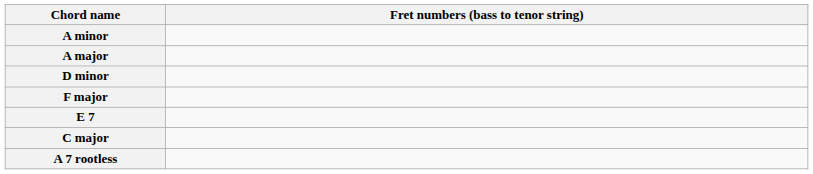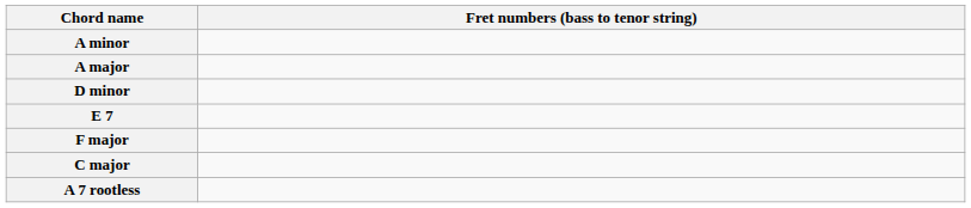 <table class="wikitable" style="margin:auto; text-align: center; width:50%">
 <tr>
 <th style="width:10%;">Chord name</th>
 <th style="width:40%;">Fret numbers (bass to tenor string)</th>
 </tr>
 <tr>
 <th>A minor</th>
 <td></td>
 </tr>
 <tr>
 <th>A major</th>
 <td></td>
 </tr>
 <tr>
 <th>D minor</th>
 <td></td>
 </tr>
 <tr>
-<th>F major</th>
+<th>E 7</th>
 <td></td>
 </tr>
 <tr>
-<th>E 7</th>
+<th>F major</th>
 <td></td>
 </tr>
 <tr>
 <th>C major</th>
 <td></td>
 </tr>
 <tr>
 <th>A 7 rootless</th>
 <td></td>
 </tr>
 </table>
